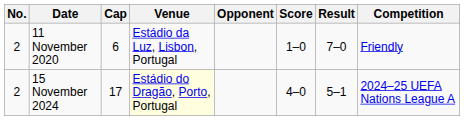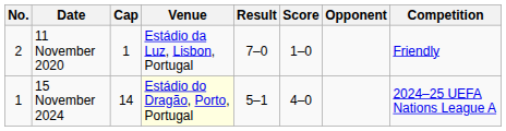 <table class="wikitable">
 <tr>
 <th>No.</th>
 <th>Date</th>
 <th>Cap</th>
 <th>Venue</th>
+<th>Result</th>
+<th>Score</th>
 <th>Opponent</th>
-<th>Score</th>
-<th>Result</th>
 <th>Competition</th>
 </tr>
 <tr>
 <td align=center>2</td>
 <td>11 November 2020</td>
-<td align=center>6</td>
+<td align=center>1</td>
 <td><a href='#'>Estádio da Luz</a>, <a href='#'>Lisbon</a>, Portugal</td>
+<td align=center>7–0</td>
+<td align=center>1–0</td>
 <td></td>
-<td align=center>1–0</td>
-<td align=center>7–0</td>
 <td><a href='#'>Friendly</a></td>
 </tr>
 <tr>
-<td align=center>2</td>
+<td align=center>1</td>
 <td>15 November 2024</td>
-<td align=center>17</td>
+<td align=center>14</td>
 <td style="background: lightyellow;"><a href='#'>Estádio do Dragão</a>, <a href='#'>Porto</a>, Portugal</td>
+<td align=center>5–1</td>
+<td align=center>4–0</td>
 <td></td>
-<td align=center>4–0</td>
-<td align=center>5–1</td>
 <td><a href='#'>2024–25 UEFA Nations League A</a></td>
 </tr>
 </table>
